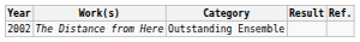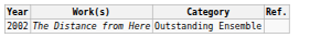 <table class=wikitable>
 <tr>
 <th scope="col">Year</th>
 <th scope="col">Work(s)</th>
 <th scope="col">Category</th>
-<th scope="col">Result</th>
 <th scope="col">Ref.</th>
 </tr>
 <tr>
 <td>2002</td>
 <td><em>The Distance from Here</em></td>
 <td>Outstanding Ensemble</td>
 <td></td>
-<td></td>
 </tr>
 </table>
